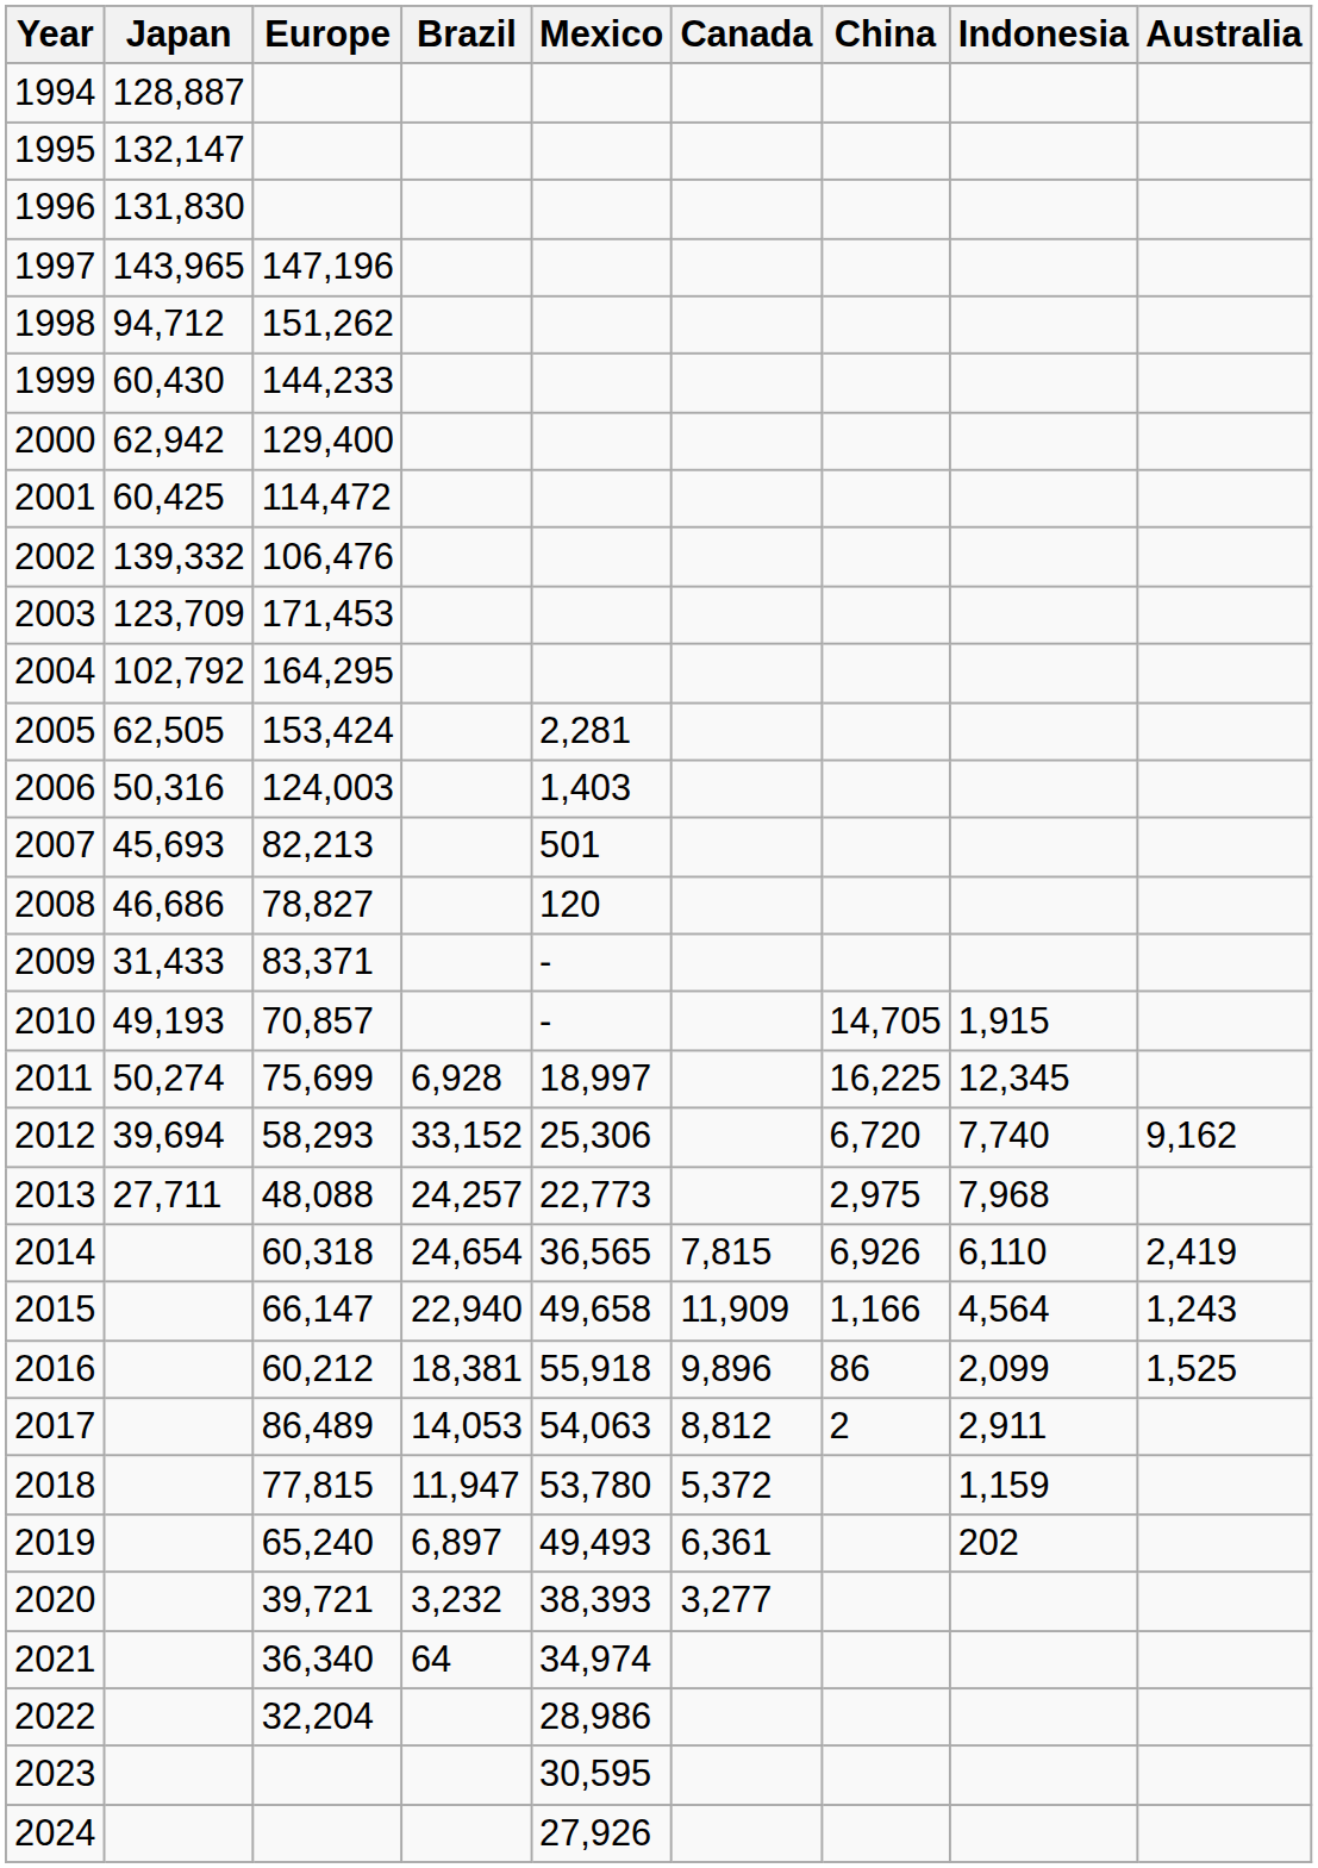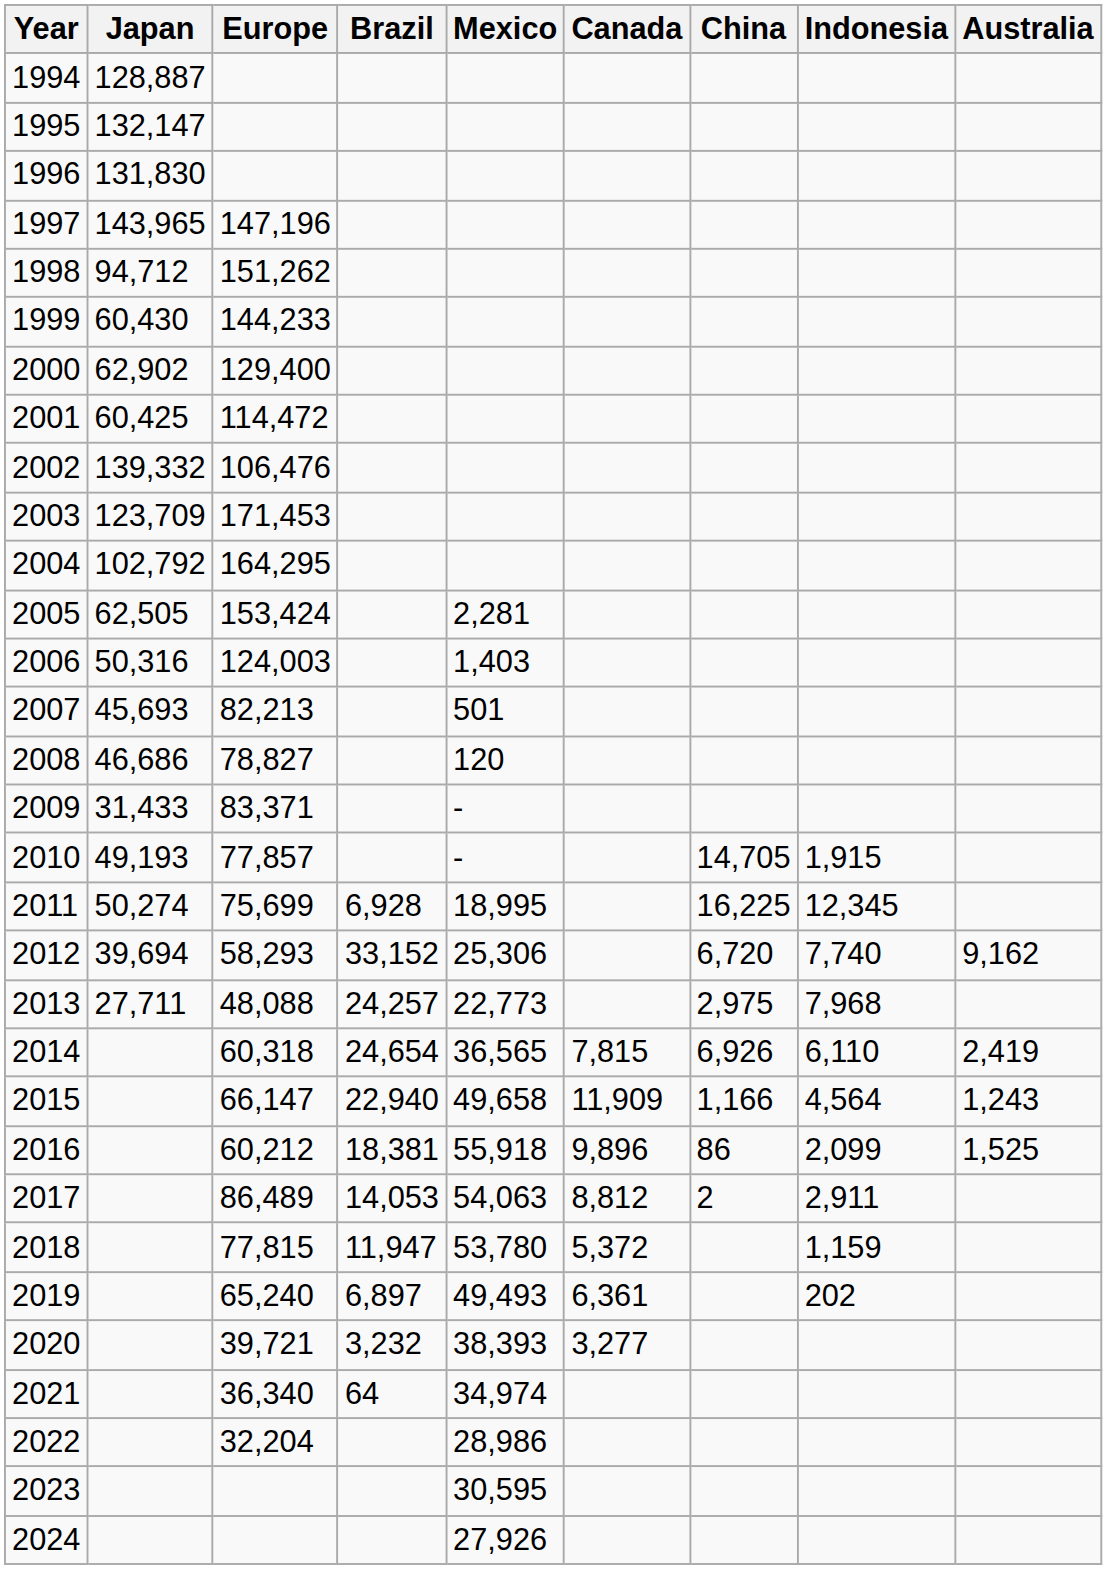 <table class="wikitable">
 <tr>
 <th>Year</th>
 <th>Japan</th>
 <th>Europe</th>
 <th>Brazil</th>
 <th>Mexico</th>
 <th>Canada</th>
 <th>China</th>
 <th>Indonesia</th>
 <th>Australia</th>
 </tr>
 <tr>
 <td>1994</td>
 <td>128,887</td>
 <td></td>
 <td></td>
 <td></td>
 <td></td>
 <td></td>
 <td></td>
 <td></td>
 </tr>
 <tr>
 <td>1995</td>
 <td>132,147</td>
 <td></td>
 <td></td>
 <td></td>
 <td></td>
 <td></td>
 <td></td>
 <td></td>
 </tr>
 <tr>
 <td>1996</td>
 <td>131,830</td>
 <td></td>
 <td></td>
 <td></td>
 <td></td>
 <td></td>
 <td></td>
 <td></td>
 </tr>
 <tr>
 <td>1997</td>
 <td>143,965</td>
 <td>147,196</td>
 <td></td>
 <td></td>
 <td></td>
 <td></td>
 <td></td>
 <td></td>
 </tr>
 <tr>
 <td>1998</td>
 <td>94,712</td>
 <td>151,262</td>
 <td></td>
 <td></td>
 <td></td>
 <td></td>
 <td></td>
 <td></td>
 </tr>
 <tr>
 <td>1999</td>
 <td>60,430</td>
 <td>144,233</td>
 <td></td>
 <td></td>
 <td></td>
 <td></td>
 <td></td>
 <td></td>
 </tr>
 <tr>
 <td>2000</td>
-<td>62,942</td>
+<td>62,902</td>
 <td>129,400</td>
 <td></td>
 <td></td>
 <td></td>
 <td></td>
 <td></td>
 <td></td>
 </tr>
 <tr>
 <td>2001</td>
 <td>60,425</td>
 <td>114,472</td>
 <td></td>
 <td></td>
 <td></td>
 <td></td>
 <td></td>
 <td></td>
 </tr>
 <tr>
 <td>2002</td>
 <td>139,332</td>
 <td>106,476</td>
 <td></td>
 <td></td>
 <td></td>
 <td></td>
 <td></td>
 <td></td>
 </tr>
 <tr>
 <td>2003</td>
 <td>123,709</td>
 <td>171,453</td>
 <td></td>
 <td></td>
 <td></td>
 <td></td>
 <td></td>
 <td></td>
 </tr>
 <tr>
 <td>2004</td>
 <td>102,792</td>
 <td>164,295</td>
 <td></td>
 <td></td>
 <td></td>
 <td></td>
 <td></td>
 <td></td>
 </tr>
 <tr>
 <td>2005</td>
 <td>62,505</td>
 <td>153,424</td>
 <td></td>
 <td>2,281</td>
 <td></td>
 <td></td>
 <td></td>
 <td></td>
 </tr>
 <tr>
 <td>2006</td>
 <td>50,316</td>
 <td>124,003</td>
 <td></td>
 <td>1,403</td>
 <td></td>
 <td></td>
 <td></td>
 <td></td>
 </tr>
 <tr>
 <td>2007</td>
 <td>45,693</td>
 <td>82,213</td>
 <td></td>
 <td>501</td>
 <td></td>
 <td></td>
 <td></td>
 <td></td>
 </tr>
 <tr>
 <td>2008</td>
 <td>46,686</td>
 <td>78,827</td>
 <td></td>
 <td>120</td>
 <td></td>
 <td></td>
 <td></td>
 <td></td>
 </tr>
 <tr>
 <td>2009</td>
 <td>31,433</td>
 <td>83,371</td>
 <td></td>
 <td>-</td>
 <td></td>
 <td></td>
 <td></td>
 <td></td>
 </tr>
 <tr>
 <td>2010</td>
 <td>49,193</td>
-<td>70,857</td>
+<td>77,857</td>
 <td></td>
 <td>-</td>
 <td></td>
 <td>14,705</td>
 <td>1,915</td>
 <td></td>
 </tr>
 <tr>
 <td>2011</td>
 <td>50,274</td>
 <td>75,699</td>
 <td>6,928</td>
-<td>18,997</td>
+<td>18,995</td>
 <td></td>
 <td>16,225</td>
 <td>12,345</td>
 <td></td>
 </tr>
 <tr>
 <td>2012</td>
 <td>39,694</td>
 <td>58,293</td>
 <td>33,152</td>
 <td>25,306</td>
 <td></td>
 <td>6,720</td>
 <td>7,740</td>
 <td>9,162</td>
 </tr>
 <tr>
 <td>2013</td>
 <td>27,711</td>
 <td>48,088</td>
 <td>24,257</td>
 <td>22,773</td>
 <td></td>
 <td>2,975</td>
 <td>7,968</td>
 <td></td>
 </tr>
 <tr>
 <td>2014</td>
 <td></td>
 <td>60,318</td>
 <td>24,654</td>
 <td>36,565</td>
 <td>7,815</td>
 <td>6,926</td>
 <td>6,110</td>
 <td>2,419</td>
 </tr>
 <tr>
 <td>2015</td>
 <td></td>
 <td>66,147</td>
 <td>22,940</td>
 <td>49,658</td>
 <td>11,909</td>
 <td>1,166</td>
 <td>4,564</td>
 <td>1,243</td>
 </tr>
 <tr>
 <td>2016</td>
 <td></td>
 <td>60,212</td>
 <td>18,381</td>
 <td>55,918</td>
 <td>9,896</td>
 <td>86</td>
 <td>2,099</td>
 <td>1,525</td>
 </tr>
 <tr>
 <td>2017</td>
 <td></td>
 <td>86,489</td>
 <td>14,053</td>
 <td>54,063</td>
 <td>8,812</td>
 <td>2</td>
 <td>2,911</td>
 <td></td>
 </tr>
 <tr>
 <td>2018</td>
 <td></td>
 <td>77,815</td>
 <td>11,947</td>
 <td>53,780</td>
 <td>5,372</td>
 <td></td>
 <td>1,159</td>
 <td></td>
 </tr>
 <tr>
 <td>2019</td>
 <td></td>
 <td>65,240</td>
 <td>6,897</td>
 <td>49,493</td>
 <td>6,361</td>
 <td></td>
 <td>202</td>
 <td></td>
 </tr>
 <tr>
 <td>2020</td>
 <td></td>
 <td>39,721</td>
 <td>3,232</td>
 <td>38,393</td>
 <td>3,277</td>
 <td></td>
 <td></td>
 <td></td>
 </tr>
 <tr>
 <td>2021</td>
 <td></td>
 <td>36,340</td>
 <td>64</td>
 <td>34,974</td>
 <td></td>
 <td></td>
 <td></td>
 <td></td>
 </tr>
 <tr>
 <td>2022</td>
 <td></td>
 <td>32,204</td>
 <td></td>
 <td>28,986</td>
 <td></td>
 <td></td>
 <td></td>
 <td></td>
 </tr>
 <tr>
 <td>2023</td>
 <td></td>
 <td></td>
 <td></td>
 <td>30,595</td>
 <td></td>
 <td></td>
 <td></td>
 <td></td>
 </tr>
 <tr>
 <td>2024</td>
 <td></td>
 <td></td>
 <td></td>
 <td>27,926</td>
 <td></td>
 <td></td>
 <td></td>
 <td></td>
 </tr>
 </table>
